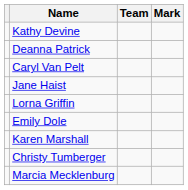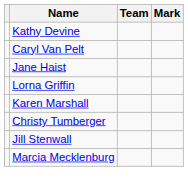 <table class=wikitable>
 <tr>
 <th></th>
 <th>Name</th>
 <th>Team</th>
 <th>Mark</th>
 </tr>
 <tr>
 <td></td>
 <td><a href='#'>Kathy Devine</a></td>
-<td></td>
-<td></td>
-</tr>
-<tr>
-<td></td>
-<td><a href='#'>Deanna Patrick</a></td>
 <td></td>
 <td></td>
 </tr>
 <tr>
 <td></td>
 <td><a href='#'>Caryl Van Pelt</a></td>
 <td></td>
 <td></td>
 </tr>
 <tr>
 <td></td>
 <td><a href='#'>Jane Haist</a></td>
 <td></td>
 <td></td>
 </tr>
 <tr>
 <td></td>
 <td><a href='#'>Lorna Griffin</a></td>
 <td></td>
 <td></td>
 </tr>
 <tr>
 <td></td>
-<td><a href='#'>Emily Dole</a></td>
-<td></td>
-<td></td>
-</tr>
-<tr>
-<td></td>
 <td><a href='#'>Karen Marshall</a></td>
 <td></td>
 <td></td>
 </tr>
 <tr>
 <td></td>
 <td><a href='#'>Christy Tumberger</a></td>
 <td></td>
 <td></td>
 </tr>
 <tr>
 <td></td>
+<td><a href='#'>Jill Stenwall</a></td>
+<td></td>
+<td></td>
+</tr>
+<tr>
+<td></td>
 <td><a href='#'>Marcia Mecklenburg</a></td>
 <td></td>
 <td></td>
 </tr>
 </table>
